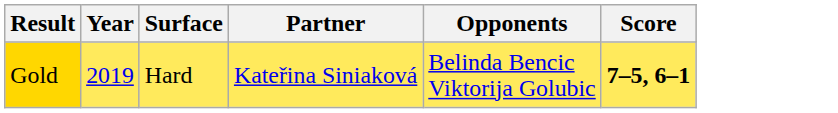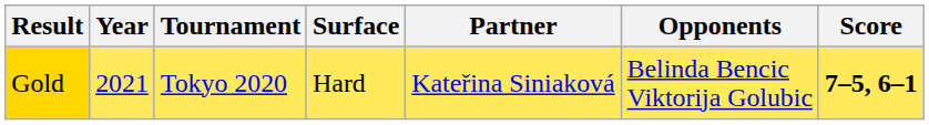 <table class="sortable wikitable">
 <tr>
 <th>Result</th>
 <th>Year</th>
+<th>Tournament</th>
 <th>Surface</th>
 <th>Partner</th>
 <th>Opponents</th>
 <th class=unsortable>Score</th>
 </tr>
 <tr bgcolor=FFEA5C>
 <td bgcolor=gold>Gold</td>
-<td><a href='#'>2019</a></td>
+<td><a href='#'>2021</a></td>
+<td><a href='#'>Tokyo 2020</a></td>
 <td>Hard</td>
 <td> <a href='#'>Kateřina Siniaková</a></td>
 <td> <a href='#'>Belinda Bencic</a> <br> <a href='#'>Viktorija Golubic</a></td>
 <td><strong>7–5, 6–1</strong></td>
 </tr>
 </table>
